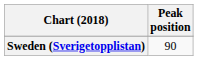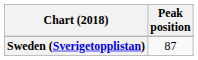 <table class="wikitable sortable plainrowheaders" style="text-align:center">
 <tr>
 <th scope="col">Chart (2018)</th>
 <th scope="col">Peak<br>position</th>
 </tr>
 <tr>
 </tr>
 <tr>
 </tr>
 <tr>
 </tr>
 <tr>
 <th scope="row">Sweden (<a href='#'>Sverigetopplistan</a>)</th>
-<td>90</td>
+<td>87</td>
 </tr>
 </table>
